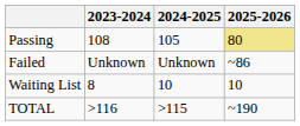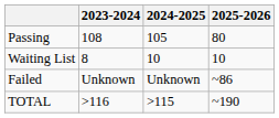 <table class="wikitable">
 <tr>
 <th></th>
 <th>2023-2024</th>
 <th>2024-2025</th>
 <th>2025-2026</th>
 </tr>
 <tr>
 <td>Passing</td>
 <td>108</td>
 <td>105</td>
-<td style="background: khaki;">80</td>
+<td>80</td>
+</tr>
+<tr>
+<td>Waiting List</td>
+<td>8</td>
+<td>10</td>
+<td>10</td>
 </tr>
 <tr>
 <td>Failed</td>
 <td>Unknown</td>
 <td>Unknown</td>
 <td>~86</td>
 </tr>
 <tr>
-<td>Waiting List</td>
-<td>8</td>
-<td>10</td>
-<td>10</td>
-</tr>
-<tr>
 <td>TOTAL</td>
 <td>>116</td>
 <td>>115</td>
 <td>~190</td>
 </tr>
 </table>
